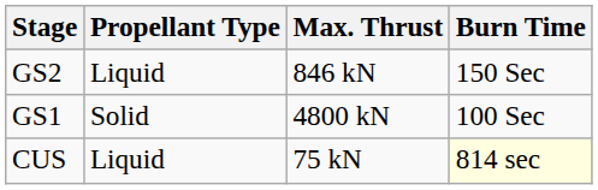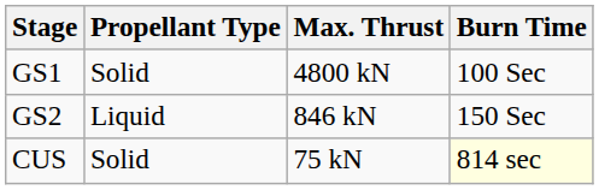 <table class="wikitable">
 <tr>
 <th>Stage</th>
 <th>Propellant Type</th>
 <th>Max. Thrust</th>
 <th>Burn Time</th>
 </tr>
 <tr>
+<td>GS1</td>
+<td>Solid</td>
+<td>4800 kN</td>
+<td>100 Sec</td>
+</tr>
+<tr>
 <td>GS2</td>
 <td>Liquid</td>
 <td>846 kN</td>
 <td>150 Sec</td>
 </tr>
 <tr>
-<td>GS1</td>
+<td>CUS</td>
 <td>Solid</td>
-<td>4800 kN</td>
-<td>100 Sec</td>
-</tr>
-<tr>
-<td>CUS</td>
-<td>Liquid</td>
 <td>75 kN</td>
 <td style="background: lightyellow;">814 sec</td>
 </tr>
 </table>
